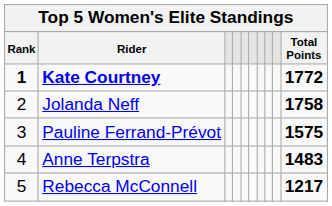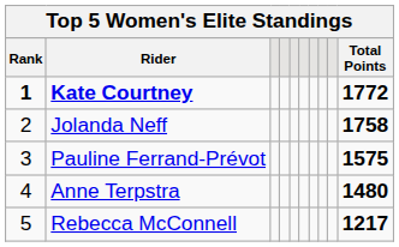 <table class="wikitable sortable">
 <tr>
 <th colspan=27 align="center"><strong>Top 5 Women's Elite Standings</strong></th>
 </tr>
 <tr>
 </tr>
 <tr style="font-size:8pt;font-weight:bold">
 <th align="center">Rank</th>
 <th align="center">Rider</th>
 <th class=unsortable style="background:#E5E4E2;"><small></small></th>
 <th class=unsortable style="background:#E5E4E2;"><small></small></th>
 <th class=unsortable style="background:#E5E4E2;"><small></small></th>
 <th class=unsortable style="background:#E5E4E2;"><small></small></th>
 <th class=unsortable style="background:#E5E4E2;"><small></small></th>
 <th class=unsortable style="background:#E5E4E2;"><small></small></th>
 <th class=unsortable style="background:#E5E4E2;"><small></small></th>
 <th align="center">Total<br>Points</th>
 </tr>
 <tr>
 <td align=center><strong>1</strong></td>
 <td> <strong><a href='#'>Kate Courtney</a></strong></td>
 <td align=center></td>
 <td align=center></td>
 <td align=center></td>
 <td align=center></td>
 <td align=center></td>
 <td align=center></td>
 <td align=center></td>
 <td align=center><strong>1772</strong></td>
 </tr>
 <tr>
 <td align=center>2</td>
 <td> <a href='#'>Jolanda Neff</a></td>
 <td align=center></td>
 <td align=center></td>
 <td align=center></td>
 <td align=center></td>
 <td align=center></td>
 <td align=center></td>
 <td align=center></td>
 <td align=center><strong>1758</strong></td>
 </tr>
 <tr>
 <td align=center>3</td>
 <td> <a href='#'>Pauline Ferrand-Prévot</a></td>
 <td align=center></td>
 <td align=center></td>
 <td align=center></td>
 <td align=center></td>
 <td align=center></td>
 <td align=center></td>
 <td align=center></td>
 <td align=center><strong>1575</strong></td>
 </tr>
 <tr>
 <td align=center>4</td>
 <td> <a href='#'>Anne Terpstra</a></td>
 <td align=center></td>
 <td align=center></td>
 <td align=center></td>
 <td align=center></td>
 <td align=center></td>
 <td align=center></td>
 <td align=center></td>
-<td align=center><strong>1483</strong></td>
+<td align=center><strong>1480</strong></td>
 </tr>
 <tr>
 <td align=center>5</td>
 <td> <a href='#'>Rebecca McConnell</a></td>
 <td align=center></td>
 <td align=center></td>
 <td align=center></td>
 <td align=center></td>
 <td align=center></td>
 <td align=center></td>
 <td align=center></td>
 <td align=center><strong>1217</strong></td>
 </tr>
 </table>
